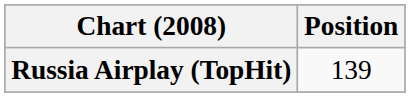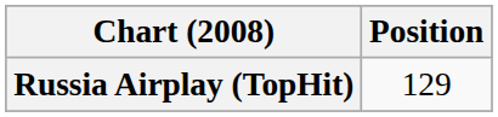 <table class="wikitable plainrowheaders" style="text-align:center">
 <tr>
 <th>Chart (2008)</th>
 <th>Position</th>
 </tr>
 <tr>
 <th scope="row">Russia Airplay (TopHit)</th>
-<td>139</td>
+<td>129</td>
 </tr>
 </table>
